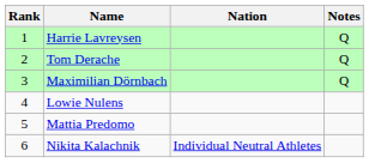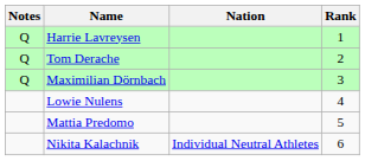 <table class="wikitable sortable" style="text-align:center">
 <tr>
-<th>Rank</th>
+<th>Notes</th>
 <th>Name</th>
 <th>Nation</th>
-<th>Notes</th>
+<th>Rank</th>
 </tr>
 <tr bgcolor=bbffbb>
-<td>1</td>
+<td>Q</td>
 <td align=left><a href='#'>Harrie Lavreysen</a></td>
 <td align=left></td>
-<td>Q</td>
+<td>1</td>
 </tr>
 <tr bgcolor=bbffbb>
-<td>2</td>
+<td>Q</td>
 <td align=left><a href='#'>Tom Derache</a></td>
 <td align=left></td>
-<td>Q</td>
+<td>2</td>
 </tr>
 <tr bgcolor=bbffbb>
-<td>3</td>
+<td>Q</td>
 <td align=left><a href='#'>Maximilian Dörnbach</a></td>
 <td align=left></td>
-<td>Q</td>
+<td>3</td>
 </tr>
 <tr>
-<td>4</td>
+<td></td>
 <td align=left><a href='#'>Lowie Nulens</a></td>
 <td align=left></td>
-<td></td>
+<td>4</td>
 </tr>
 <tr>
-<td>5</td>
+<td></td>
 <td align=left><a href='#'>Mattia Predomo</a></td>
 <td align=left></td>
-<td></td>
+<td>5</td>
 </tr>
 <tr>
-<td>6</td>
+<td></td>
 <td align=left><a href='#'>Nikita Kalachnik</a></td>
 <td align=left><a href='#'>Individual Neutral Athletes</a></td>
-<td></td>
+<td>6</td>
 </tr>
 </table>
